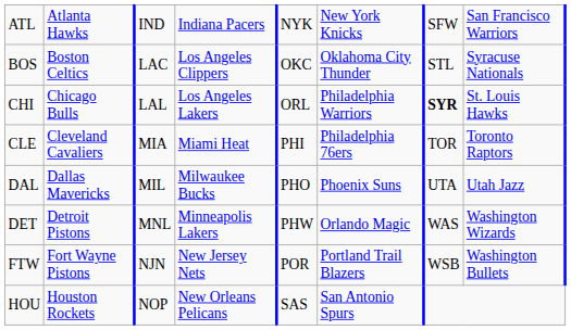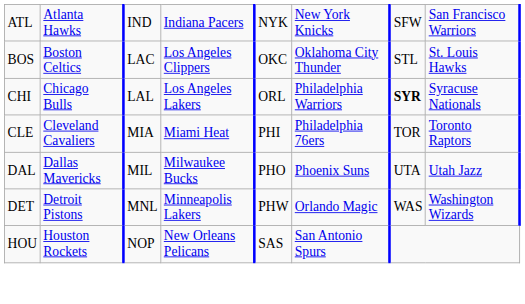 <table class="wikitable" align=center>
 <tr>
 <td>ATL</td>
 <td style="border-right: solid blue"><a href='#'>Atlanta Hawks</a></td>
 <td>IND</td>
 <td style="border-right: solid blue"><a href='#'>Indiana Pacers</a></td>
 <td>NYK</td>
 <td style="border-right: solid blue"><a href='#'>New York Knicks</a></td>
 <td>SFW</td>
 <td style="border-right: solid blue"><a href='#'>San Francisco Warriors</a></td>
 </tr>
 <tr>
 <td>BOS</td>
 <td style="border-right: solid blue"><a href='#'>Boston Celtics</a></td>
 <td>LAC</td>
 <td style="border-right: solid blue"><a href='#'>Los Angeles Clippers</a></td>
 <td>OKC</td>
 <td style="border-right: solid blue"><a href='#'>Oklahoma City Thunder</a></td>
 <td>STL</td>
-<td style="border-right: solid blue"><a href='#'>Syracuse Nationals</a></td>
+<td style="border-right: solid blue"><a href='#'>St. Louis Hawks</a></td>
 </tr>
 <tr>
 <td>CHI</td>
 <td style="border-right: solid blue"><a href='#'>Chicago Bulls</a></td>
 <td>LAL</td>
 <td style="border-right: solid blue"><a href='#'>Los Angeles Lakers</a></td>
 <td>ORL</td>
 <td style="border-right: solid blue"><a href='#'>Philadelphia Warriors</a></td>
 <td><strong>SYR</strong></td>
-<td style="border-right: solid blue"><a href='#'>St. Louis Hawks</a></td>
+<td style="border-right: solid blue"><a href='#'>Syracuse Nationals</a></td>
 </tr>
 <tr>
 <td>CLE</td>
 <td style="border-right: solid blue"><a href='#'>Cleveland Cavaliers</a></td>
 <td>MIA</td>
 <td style="border-right: solid blue"><a href='#'>Miami Heat</a></td>
 <td>PHI</td>
 <td style="border-right: solid blue"><a href='#'>Philadelphia 76ers</a></td>
 <td>TOR</td>
 <td style="border-right: solid blue"><a href='#'>Toronto Raptors</a></td>
 </tr>
 <tr>
 <td>DAL</td>
 <td style="border-right: solid blue"><a href='#'>Dallas Mavericks</a></td>
 <td>MIL</td>
 <td style="border-right: solid blue"><a href='#'>Milwaukee Bucks</a></td>
 <td>PHO</td>
 <td style="border-right: solid blue"><a href='#'>Phoenix Suns</a></td>
 <td>UTA</td>
 <td style="border-right: solid blue"><a href='#'>Utah Jazz</a></td>
 </tr>
 <tr>
 <td>DET</td>
 <td style="border-right: solid blue"><a href='#'>Detroit Pistons</a></td>
 <td>MNL</td>
 <td style="border-right: solid blue"><a href='#'>Minneapolis Lakers</a></td>
 <td>PHW</td>
 <td style="border-right: solid blue"><a href='#'>Orlando Magic</a></td>
 <td>WAS</td>
 <td style="border-right: solid blue"><a href='#'>Washington Wizards</a></td>
 </tr>
 <tr>
-<td>FTW</td>
-<td style="border-right: solid blue"><a href='#'>Fort Wayne Pistons</a></td>
-<td>NJN</td>
-<td style="border-right: solid blue"><a href='#'>New Jersey Nets</a></td>
-<td>POR</td>
-<td style="border-right: solid blue"><a href='#'>Portland Trail Blazers</a></td>
-<td>WSB</td>
-<td style="border-right: solid blue"><a href='#'>Washington Bullets</a></td>
-</tr>
-<tr>
 <td>HOU</td>
 <td style="border-right: solid blue"><a href='#'>Houston Rockets</a></td>
 <td>NOP</td>
 <td style="border-right: solid blue"><a href='#'>New Orleans Pelicans</a></td>
 <td>SAS</td>
 <td style="border-right: solid blue"><a href='#'>San Antonio Spurs</a></td>
 </tr>
 </table>
